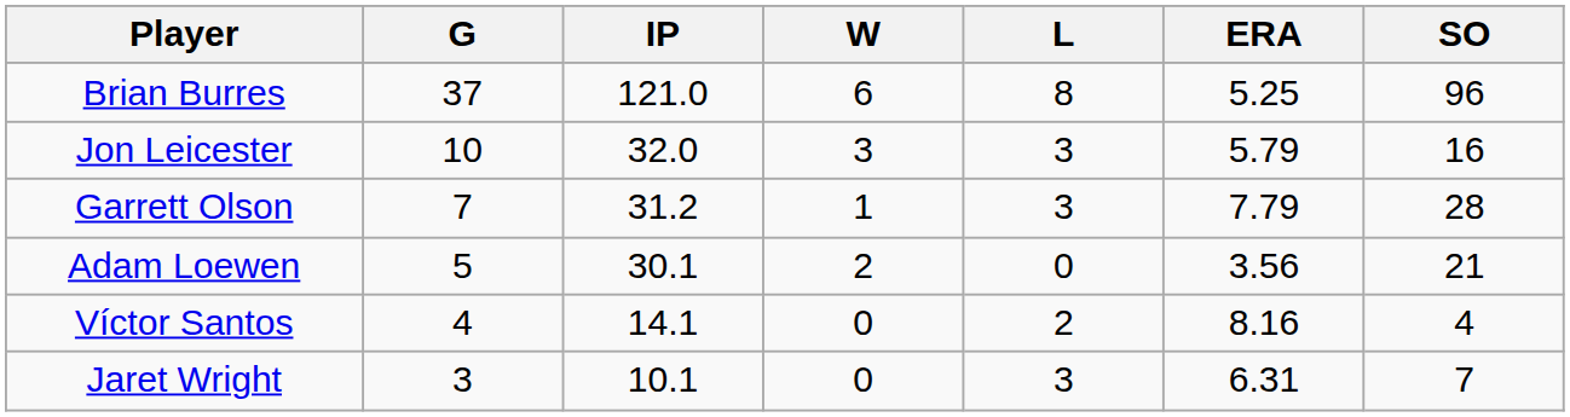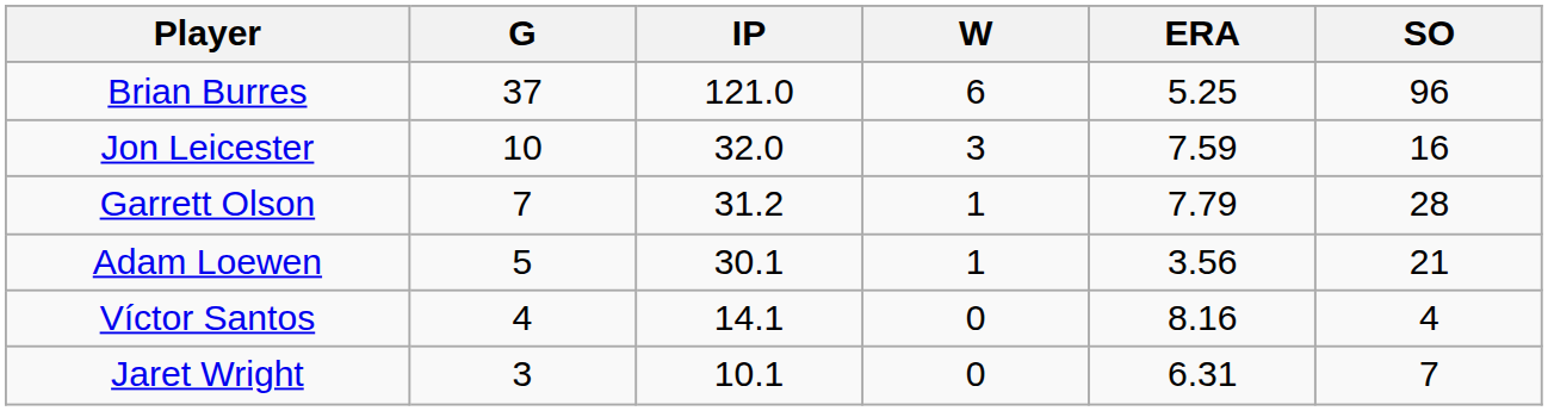 <table class="wikitable sortable">
 <tr>
 <th bgcolor="#DDDDFF" width="16%">Player</th>
 <th bgcolor="#DDDDFF" width="9%">G</th>
 <th bgcolor="#DDDDFF" width="9%">IP</th>
 <th bgcolor="#DDDDFF" width="9%">W</th>
-<th bgcolor="#DDDDFF" width="9%">L</th>
 <th bgcolor="#DDDDFF" width="9%">ERA</th>
 <th bgcolor="#DDDDFF" width="9%">SO</th>
 </tr>
 <tr align="center">
 <td><a href='#'>Brian Burres</a></td>
 <td>37</td>
 <td>121.0</td>
 <td>6</td>
-<td>8</td>
 <td>5.25</td>
 <td>96</td>
 </tr>
 <tr align="center">
 <td><a href='#'>Jon Leicester</a></td>
 <td>10</td>
 <td>32.0</td>
 <td>3</td>
-<td>3</td>
-<td>5.79</td>
+<td>7.59</td>
 <td>16</td>
 </tr>
 <tr align="center">
 <td><a href='#'>Garrett Olson</a></td>
 <td>7</td>
 <td>31.2</td>
 <td>1</td>
-<td>3</td>
 <td>7.79</td>
 <td>28</td>
 </tr>
 <tr align="center">
 <td><a href='#'>Adam Loewen</a></td>
 <td>5</td>
 <td>30.1</td>
-<td>2</td>
-<td>0</td>
+<td>1</td>
 <td>3.56</td>
 <td>21</td>
 </tr>
 <tr align="center">
 <td><a href='#'>Víctor Santos</a></td>
 <td>4</td>
 <td>14.1</td>
 <td>0</td>
-<td>2</td>
 <td>8.16</td>
 <td>4</td>
 </tr>
 <tr align="center">
 <td><a href='#'>Jaret Wright</a></td>
 <td>3</td>
 <td>10.1</td>
 <td>0</td>
-<td>3</td>
 <td>6.31</td>
 <td>7</td>
 </tr>
 </table>
